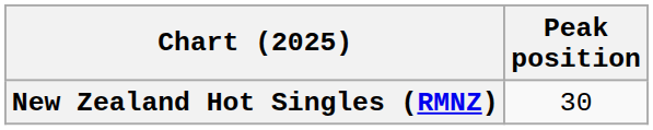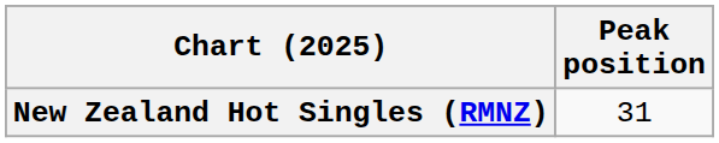 <table class="wikitable sortable plainrowheaders" style="text-align:center">
 <tr>
 <th scope="col">Chart (2025)</th>
 <th scope="col">Peak<br>position</th>
 </tr>
 <tr>
 <th scope="row">New Zealand Hot Singles (<a href='#'>RMNZ</a>)</th>
-<td>30</td>
+<td>31</td>
 </tr>
 </table>
